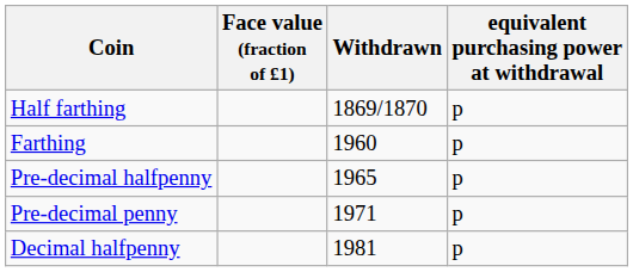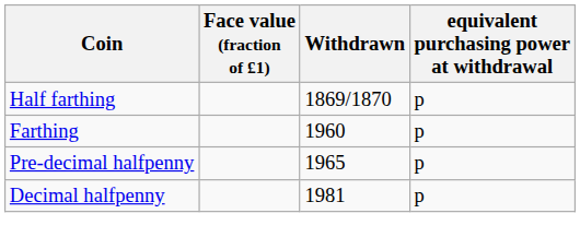 <table class="wikitable" >
 <tr>
 <th>Coin</th>
 <th>Face value<br><small>(fraction<br>of £1)</small></th>
 <th>Withdrawn</th>
 <th> equivalent<br>purchasing power<br>at withdrawal</th>
 </tr>
 <tr>
 <td><a href='#'>Half farthing</a></td>
 <td></td>
 <td>1869/1870</td>
 <td>p</td>
 </tr>
 <tr>
 <td><a href='#'>Farthing</a></td>
 <td></td>
 <td>1960</td>
 <td>p</td>
 </tr>
 <tr>
 <td><a href='#'>Pre-decimal halfpenny</a></td>
 <td></td>
 <td>1965</td>
 <td>p</td>
 </tr>
 <tr>
-<td><a href='#'>Pre-decimal penny</a></td>
-<td></td>
-<td>1971</td>
-<td>p</td>
-</tr>
-<tr>
 <td><a href='#'>Decimal halfpenny</a></td>
 <td></td>
 <td>1981</td>
 <td>p</td>
 </tr>
 </table>
